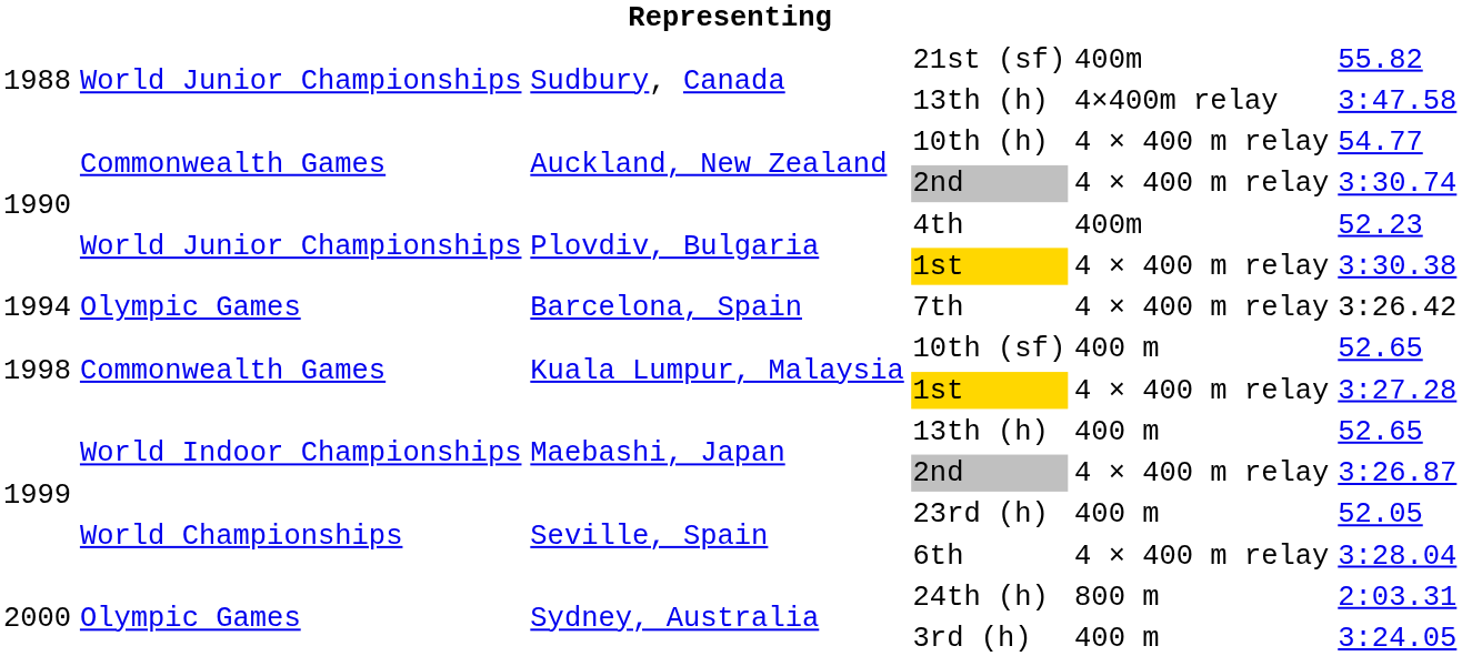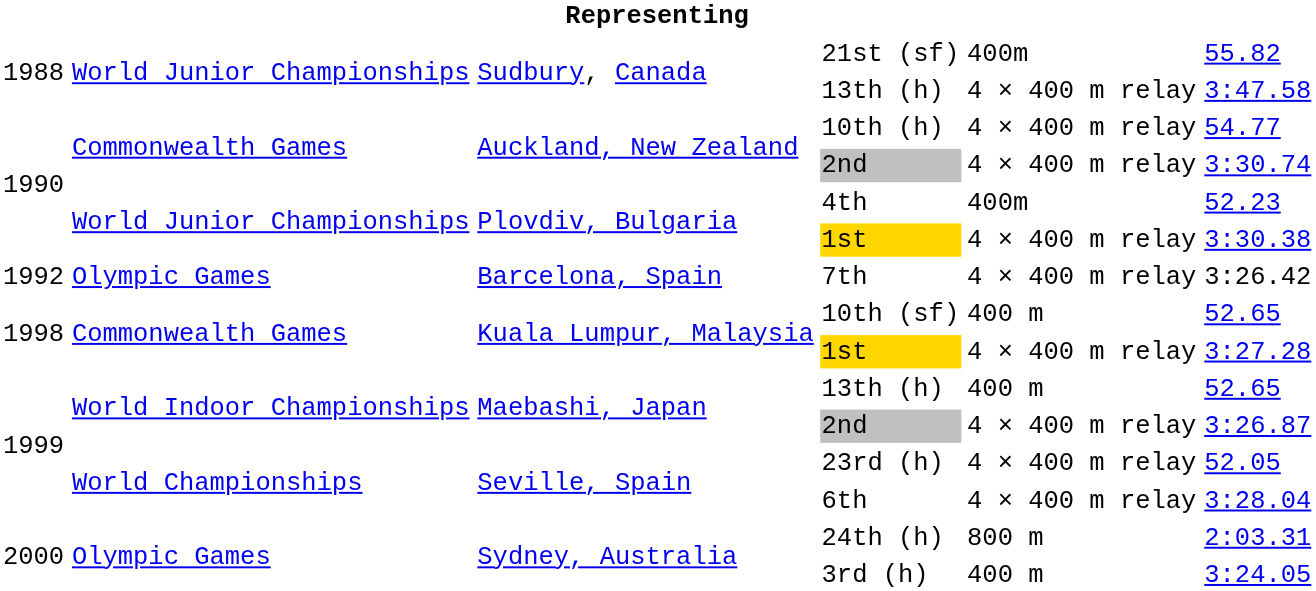 <table>
 <tr>
 <th colspan="6">Representing </th>
 </tr>
 <tr>
 <td rowspan=2>1988</td>
 <td rowspan=2><a href='#'>World Junior Championships</a></td>
 <td rowspan=2><a href='#'>Sudbury</a>, <a href='#'>Canada</a></td>
 <td>21st (sf)</td>
 <td>400m</td>
 <td><a href='#'>55.82</a></td>
 </tr>
 <tr>
 <td>13th (h)</td>
-<td>4×400m relay</td>
+<td>4 × 400 m relay</td>
 <td><a href='#'>3:47.58</a></td>
 </tr>
 <tr>
 <td rowspan=4>1990</td>
 <td rowspan=2><a href='#'>Commonwealth Games</a></td>
 <td rowspan=2><a href='#'>Auckland, New Zealand</a></td>
 <td>10th (h)</td>
 <td>4 × 400 m relay</td>
 <td><a href='#'>54.77</a></td>
 </tr>
 <tr>
 <td bgcolor=silver>2nd</td>
 <td>4 × 400 m relay</td>
 <td><a href='#'>3:30.74</a></td>
 </tr>
 <tr>
 <td rowspan=2><a href='#'>World Junior Championships</a></td>
 <td rowspan=2><a href='#'>Plovdiv, Bulgaria</a></td>
 <td>4th</td>
 <td>400m</td>
 <td><a href='#'>52.23</a></td>
 </tr>
 <tr>
 <td bgcolor=gold>1st</td>
 <td>4 × 400 m relay</td>
 <td><a href='#'>3:30.38</a></td>
 </tr>
 <tr>
-<td>1994</td>
+<td>1992</td>
 <td><a href='#'>Olympic Games</a></td>
 <td><a href='#'>Barcelona, Spain</a></td>
 <td>7th</td>
 <td>4 × 400 m relay</td>
 <td>3:26.42</td>
 </tr>
 <tr>
 <td rowspan=2>1998</td>
 <td rowspan=2><a href='#'>Commonwealth Games</a></td>
 <td rowspan=2><a href='#'>Kuala Lumpur, Malaysia</a></td>
 <td>10th (sf)</td>
 <td>400 m</td>
 <td><a href='#'>52.65</a></td>
 </tr>
 <tr>
 <td bgcolor=gold>1st</td>
 <td>4 × 400 m relay</td>
 <td><a href='#'>3:27.28</a></td>
 </tr>
 <tr>
 <td rowspan=4>1999</td>
 <td rowspan=2><a href='#'>World Indoor Championships</a></td>
 <td rowspan=2><a href='#'>Maebashi, Japan</a></td>
 <td>13th (h)</td>
 <td>400 m</td>
 <td><a href='#'>52.65</a></td>
 </tr>
 <tr>
 <td bgcolor=silver>2nd</td>
 <td>4 × 400 m relay</td>
 <td><a href='#'>3:26.87</a></td>
 </tr>
 <tr>
 <td rowspan=2><a href='#'>World Championships</a></td>
 <td rowspan=2><a href='#'>Seville, Spain</a></td>
 <td>23rd (h)</td>
-<td>400 m</td>
+<td>4 × 400 m relay</td>
 <td><a href='#'>52.05</a></td>
 </tr>
 <tr>
 <td>6th</td>
 <td>4 × 400 m relay</td>
 <td><a href='#'>3:28.04</a></td>
 </tr>
 <tr>
 <td rowspan=2>2000</td>
 <td rowspan=2><a href='#'>Olympic Games</a></td>
 <td rowspan=2><a href='#'>Sydney, Australia</a></td>
 <td>24th (h)</td>
 <td>800 m</td>
 <td><a href='#'>2:03.31</a></td>
 </tr>
 <tr>
 <td>3rd (h)</td>
 <td>400 m</td>
 <td><a href='#'>3:24.05</a></td>
 </tr>
 </table>
